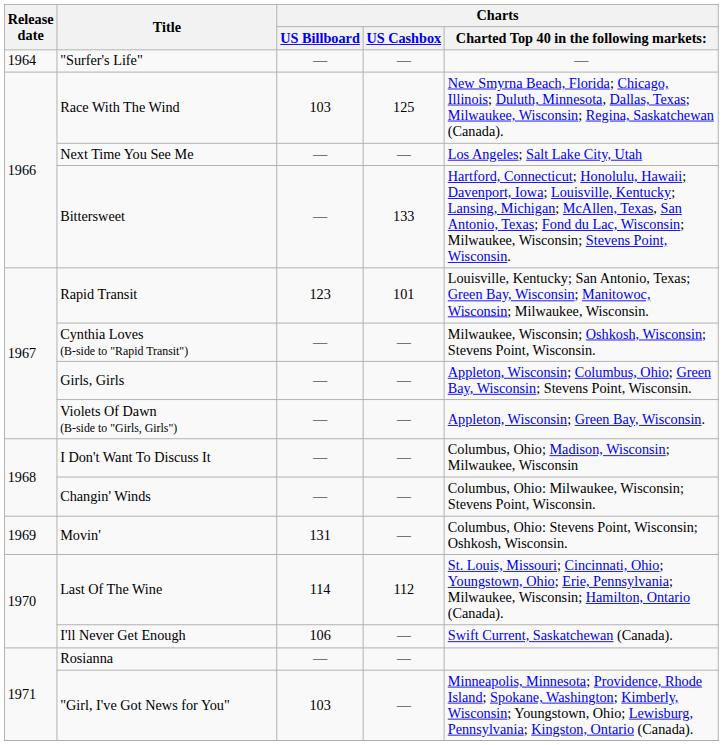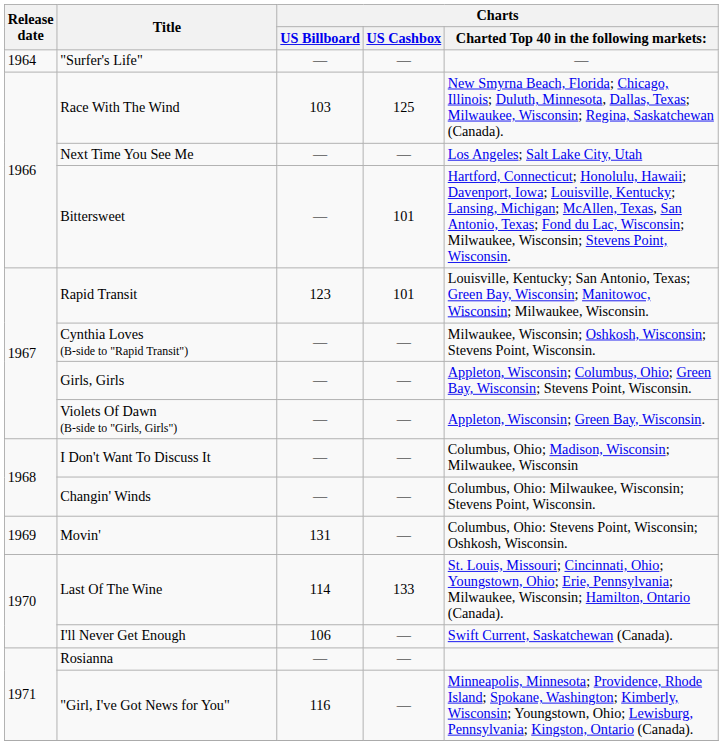 <table class="wikitable">
 <tr>
 <th rowspan="2" width="28">Release date</th>
 <th rowspan="2" width="240">Title</th>
 <th colspan="3">Charts</th>
 </tr>
 <tr>
 <th><a href='#'>US Billboard</a></th>
 <th><a href='#'>US Cashbox</a></th>
 <th width="300">Charted Top 40 in the following markets:</th>
 </tr>
 <tr>
 <td>1964</td>
 <td>"Surfer's Life"<br></td>
 <td align="center">—</td>
 <td align="center">—</td>
 <td align="center">—</td>
 </tr>
 <tr>
 <td rowspan="3">1966</td>
 <td>Race With The Wind</td>
 <td align="center">103</td>
 <td align="center">125</td>
 <td align="left"><a href='#'>New Smyrna Beach, Florida</a>; <a href='#'>Chicago, Illinois</a>; <a href='#'>Duluth, Minnesota</a>, <a href='#'>Dallas, Texas</a>; <a href='#'>Milwaukee, Wisconsin</a>; <a href='#'>Regina, Saskatchewan</a> (Canada).</td>
 </tr>
 <tr>
 <td>Next Time You See Me</td>
 <td align="center">—</td>
 <td align="center">—</td>
 <td align="left"><a href='#'>Los Angeles</a>; <a href='#'>Salt Lake City, Utah</a></td>
 </tr>
 <tr>
 <td>Bittersweet</td>
 <td align="center">—</td>
-<td align="center">133</td>
+<td align="center">101</td>
 <td align="left"><a href='#'>Hartford, Connecticut</a>; <a href='#'>Honolulu, Hawaii</a>; <a href='#'>Davenport, Iowa</a>; <a href='#'>Louisville, Kentucky</a>; <a href='#'>Lansing, Michigan</a>; <a href='#'>McAllen, Texas</a>, <a href='#'>San Antonio, Texas</a>; <a href='#'>Fond du Lac, Wisconsin</a>; Milwaukee, Wisconsin; <a href='#'>Stevens Point, Wisconsin</a>.</td>
 </tr>
 <tr>
 <td rowspan="4">1967</td>
 <td>Rapid Transit</td>
 <td align="center">123</td>
 <td align="center">101</td>
 <td align="left">Louisville, Kentucky; San Antonio, Texas; <a href='#'>Green Bay, Wisconsin</a>; <a href='#'>Manitowoc, Wisconsin</a>; Milwaukee, Wisconsin.</td>
 </tr>
 <tr>
 <td>Cynthia Loves<br><small>(B-side to "Rapid Transit")</small></td>
 <td align="center">—</td>
 <td align="center">—</td>
 <td align="left">Milwaukee, Wisconsin; <a href='#'>Oshkosh, Wisconsin</a>; Stevens Point, Wisconsin.</td>
 </tr>
 <tr>
 <td>Girls, Girls</td>
 <td align="center">—</td>
 <td align="center">—</td>
 <td align="left"><a href='#'>Appleton, Wisconsin</a>; <a href='#'>Columbus, Ohio</a>; <a href='#'>Green Bay, Wisconsin</a>; Stevens Point, Wisconsin.</td>
 </tr>
 <tr>
 <td>Violets Of Dawn<br><small>(B-side to "Girls, Girls")</small></td>
 <td align="center">—</td>
 <td align="center">—</td>
 <td align="left"><a href='#'>Appleton, Wisconsin</a>; <a href='#'>Green Bay, Wisconsin</a>.</td>
 </tr>
 <tr>
 <td rowspan="2">1968</td>
 <td>I Don't Want To Discuss It</td>
 <td align="center">—</td>
 <td align="center">—</td>
 <td align="left">Columbus, Ohio; <a href='#'>Madison, Wisconsin</a>; Milwaukee, Wisconsin</td>
 </tr>
 <tr>
 <td>Changin' Winds</td>
 <td align="center">—</td>
 <td align="center">—</td>
 <td align="left">Columbus, Ohio: Milwaukee, Wisconsin; Stevens Point, Wisconsin.</td>
 </tr>
 <tr>
 <td>1969</td>
 <td>Movin'</td>
 <td align="center">131</td>
 <td align="center">—</td>
 <td align="left">Columbus, Ohio: Stevens Point, Wisconsin; Oshkosh, Wisconsin.</td>
 </tr>
 <tr>
 <td rowspan="2">1970</td>
 <td>Last Of The Wine</td>
 <td align="center">114</td>
-<td align="center">112</td>
+<td align="center">133</td>
 <td align="left"><a href='#'>St. Louis, Missouri</a>; <a href='#'>Cincinnati, Ohio</a>; <a href='#'>Youngstown, Ohio</a>; <a href='#'>Erie, Pennsylvania</a>; Milwaukee, Wisconsin; <a href='#'>Hamilton, Ontario</a> (Canada).</td>
 </tr>
 <tr>
 <td>I'll Never Get Enough</td>
 <td align="center">106</td>
 <td align="center">—</td>
 <td align="left"><a href='#'>Swift Current, Saskatchewan</a> (Canada).</td>
 </tr>
 <tr>
 <td rowspan="2">1971</td>
 <td>Rosianna<br></td>
 <td align="center">—</td>
 <td align="center">—</td>
 </tr>
 <tr>
 <td>"Girl, I've Got News for You"<br></td>
-<td align="center">103</td>
+<td align="center">116</td>
 <td align="center">—</td>
 <td><a href='#'>Minneapolis, Minnesota</a>; <a href='#'>Providence, Rhode Island</a>; <a href='#'>Spokane, Washington</a>; <a href='#'>Kimberly, Wisconsin</a>; Youngstown, Ohio;  	<a href='#'>Lewisburg, Pennsylvania</a>; <a href='#'>Kingston, Ontario</a> (Canada).</td>
 </tr>
 <tr>
 </tr>
 </table>
